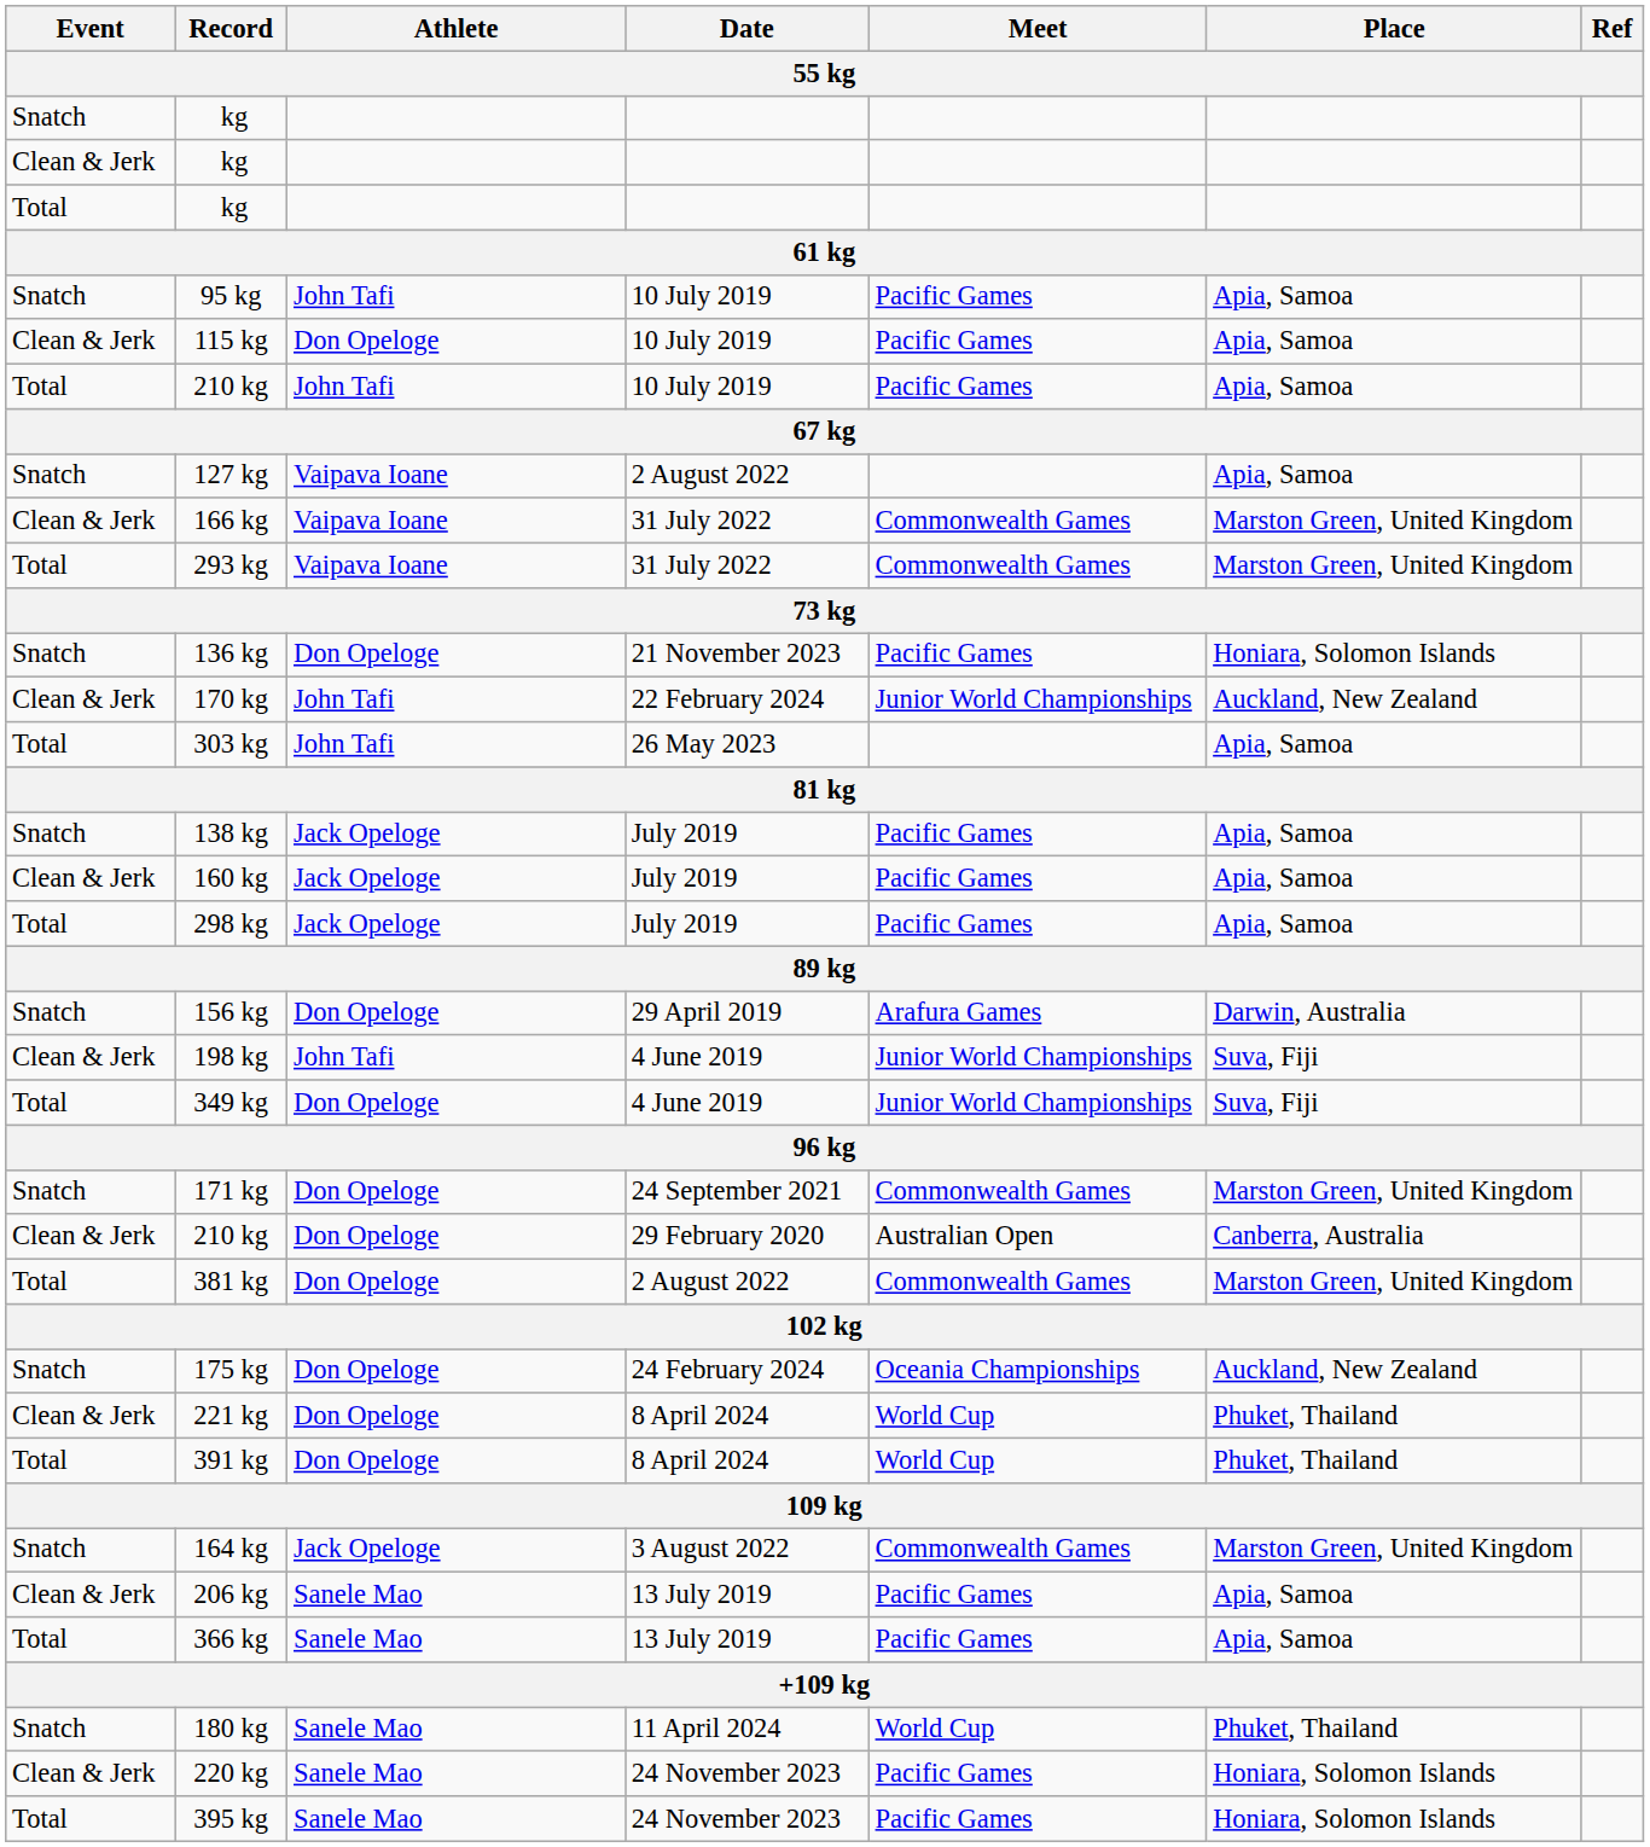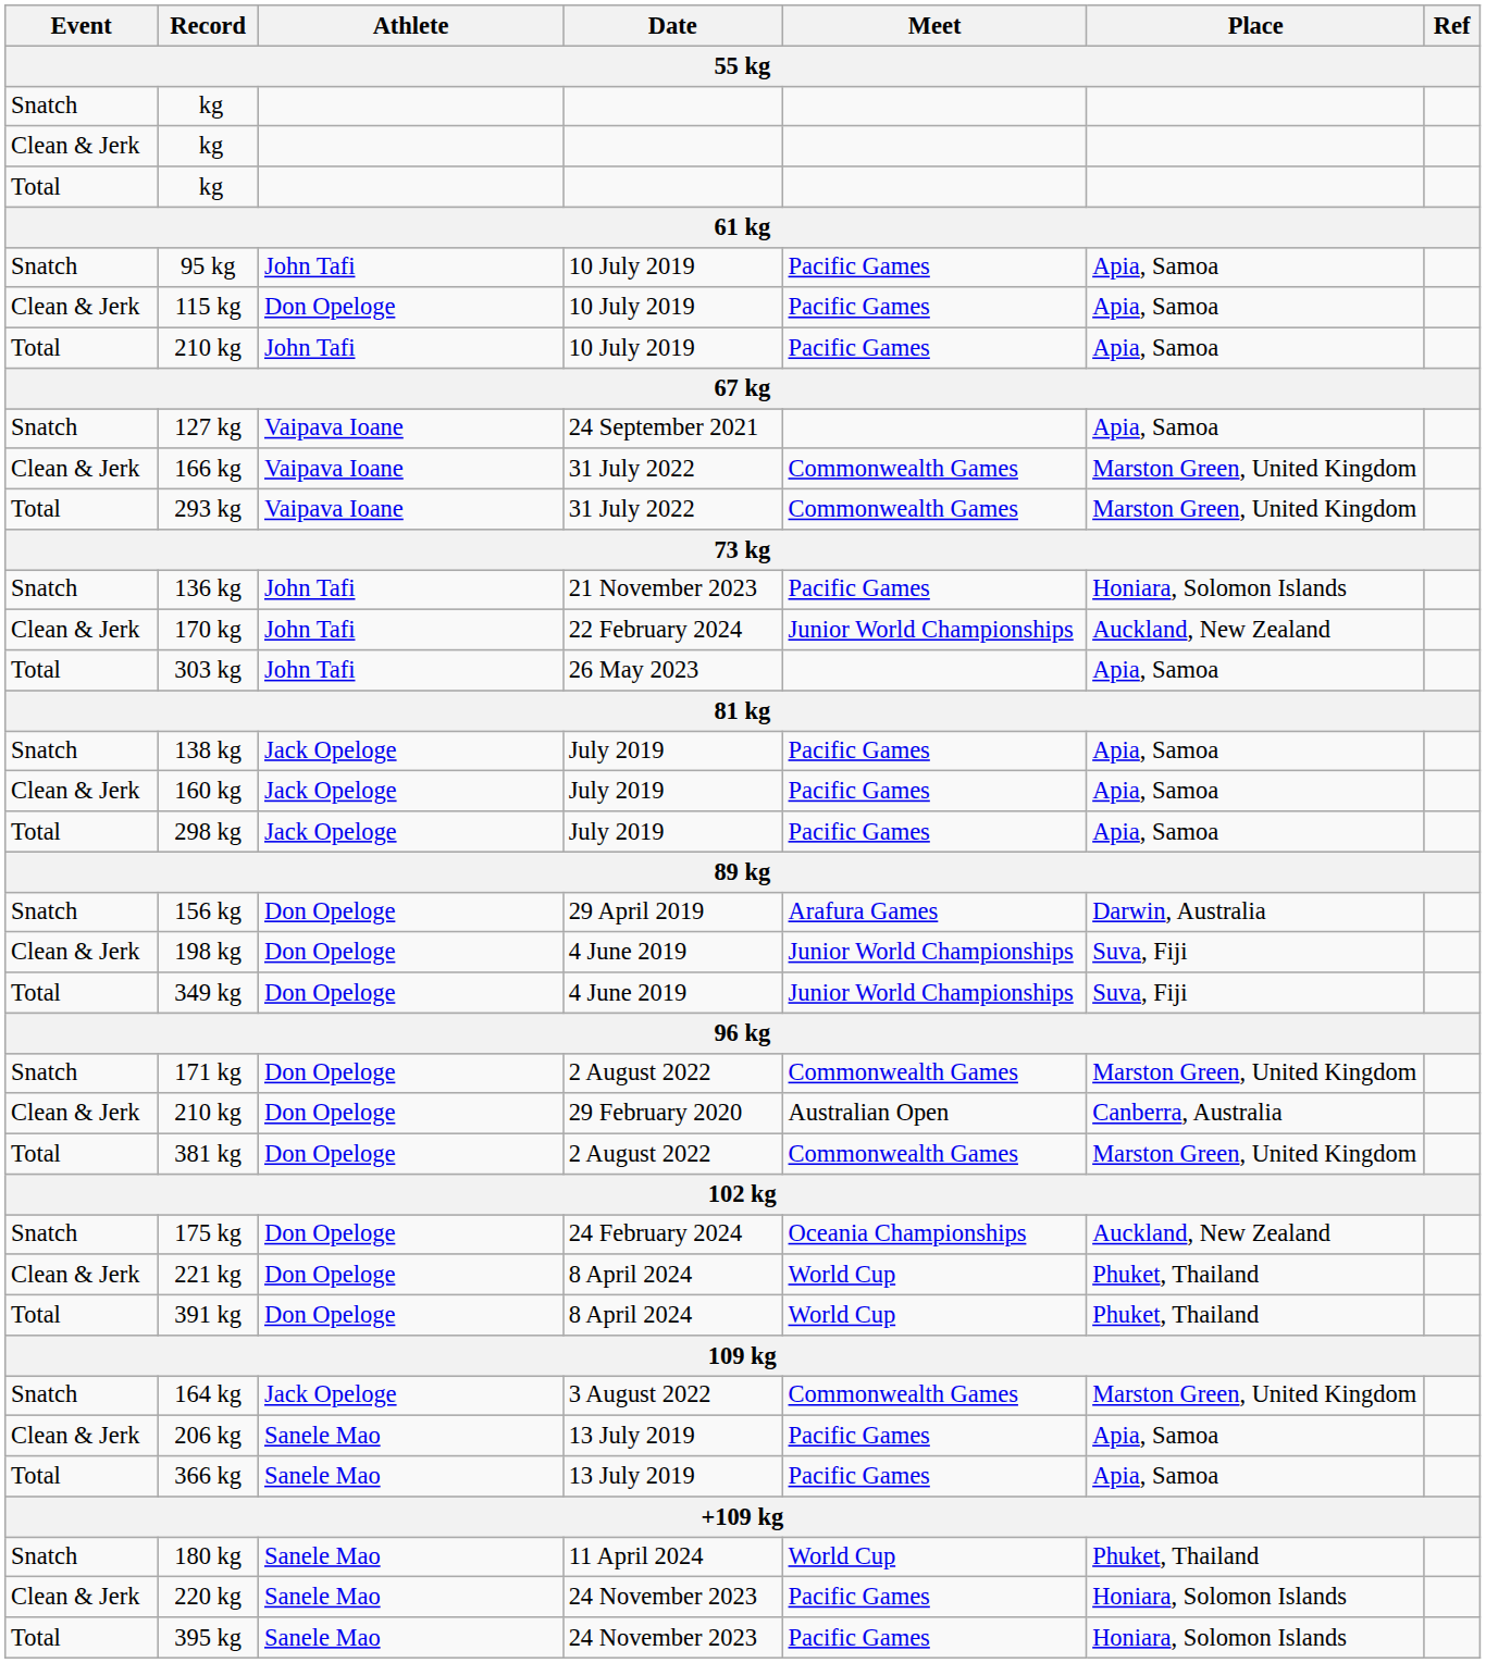 <table class="wikitable" style="font-size:90%;">
 <tr>
 <th width=9%>Event</th>
 <th width=6%>Record</th>
 <th width=18%>Athlete</th>
 <th width=13%>Date</th>
 <th width=18%>Meet</th>
 <th width=20%>Place</th>
 <th width=3%>Ref</th>
 </tr>
 <tr bgcolor="#DDDDDD">
 <th colspan=7>55 kg</th>
 </tr>
 <tr>
 <td>Snatch</td>
 <td align="center"> kg</td>
 <td></td>
 <td></td>
 <td></td>
 <td></td>
 <td></td>
 </tr>
 <tr>
 <td>Clean & Jerk</td>
 <td align="center"> kg</td>
 <td></td>
 <td></td>
 <td></td>
 <td></td>
 <td></td>
 </tr>
 <tr>
 <td>Total</td>
 <td align="center"> kg</td>
 <td></td>
 <td></td>
 <td></td>
 <td></td>
 <td></td>
 </tr>
 <tr bgcolor="#DDDDDD">
 <th colspan=7>61 kg</th>
 </tr>
 <tr>
 <td>Snatch</td>
 <td align="center">95 kg</td>
 <td><a href='#'>John Tafi</a></td>
 <td>10 July 2019</td>
 <td><a href='#'>Pacific Games</a></td>
 <td><a href='#'>Apia</a>, Samoa</td>
 <td></td>
 </tr>
 <tr>
 <td>Clean & Jerk</td>
 <td align="center">115 kg</td>
 <td><a href='#'>Don Opeloge</a></td>
 <td>10 July 2019</td>
 <td><a href='#'>Pacific Games</a></td>
 <td><a href='#'>Apia</a>, Samoa</td>
 <td></td>
 </tr>
 <tr>
 <td>Total</td>
 <td align="center">210 kg</td>
 <td><a href='#'>John Tafi</a></td>
 <td>10 July 2019</td>
 <td><a href='#'>Pacific Games</a></td>
 <td><a href='#'>Apia</a>, Samoa</td>
 <td></td>
 </tr>
 <tr bgcolor="#DDDDDD">
 <th colspan=7>67 kg</th>
 </tr>
 <tr>
 <td>Snatch</td>
 <td align="center">127 kg</td>
 <td><a href='#'>Vaipava Ioane</a></td>
-<td>2 August 2022</td>
+<td>24 September 2021</td>
 <td></td>
 <td><a href='#'>Apia</a>, Samoa</td>
 <td></td>
 </tr>
 <tr>
 <td>Clean & Jerk</td>
 <td align="center">166 kg</td>
 <td><a href='#'>Vaipava Ioane</a></td>
 <td>31 July 2022</td>
 <td><a href='#'>Commonwealth Games</a></td>
 <td><a href='#'>Marston Green</a>, United Kingdom</td>
 <td></td>
 </tr>
 <tr>
 <td>Total</td>
 <td align="center">293 kg</td>
 <td><a href='#'>Vaipava Ioane</a></td>
 <td>31 July 2022</td>
 <td><a href='#'>Commonwealth Games</a></td>
 <td><a href='#'>Marston Green</a>, United Kingdom</td>
 <td></td>
 </tr>
 <tr bgcolor="#DDDDDD">
 <th colspan=7>73 kg</th>
 </tr>
 <tr>
 <td>Snatch</td>
 <td align=center>136 kg</td>
-<td><a href='#'>Don Opeloge</a></td>
+<td><a href='#'>John Tafi</a></td>
 <td>21 November 2023</td>
 <td><a href='#'>Pacific Games</a></td>
 <td><a href='#'>Honiara</a>, Solomon Islands</td>
 <td></td>
 </tr>
 <tr>
 <td>Clean & Jerk</td>
 <td align=center>170 kg</td>
 <td><a href='#'>John Tafi</a></td>
 <td>22 February 2024</td>
 <td><a href='#'>Junior World Championships</a></td>
 <td><a href='#'>Auckland</a>, New Zealand</td>
 <td></td>
 </tr>
 <tr>
 <td>Total</td>
 <td align=center>303 kg</td>
 <td><a href='#'>John Tafi</a></td>
 <td>26 May 2023</td>
 <td></td>
 <td><a href='#'>Apia</a>, Samoa</td>
 <td></td>
 </tr>
 <tr bgcolor="#DDDDDD">
 <th colspan=7>81 kg</th>
 </tr>
 <tr>
 <td>Snatch</td>
 <td align="center">138 kg</td>
 <td><a href='#'>Jack Opeloge</a></td>
 <td>July 2019</td>
 <td><a href='#'>Pacific Games</a></td>
 <td><a href='#'>Apia</a>, Samoa</td>
 <td></td>
 </tr>
 <tr>
 <td>Clean & Jerk</td>
 <td align="center">160 kg</td>
 <td><a href='#'>Jack Opeloge</a></td>
 <td>July 2019</td>
 <td><a href='#'>Pacific Games</a></td>
 <td><a href='#'>Apia</a>, Samoa</td>
 <td></td>
 </tr>
 <tr>
 <td>Total</td>
 <td align="center">298 kg</td>
 <td><a href='#'>Jack Opeloge</a></td>
 <td>July 2019</td>
 <td><a href='#'>Pacific Games</a></td>
 <td><a href='#'>Apia</a>, Samoa</td>
 <td></td>
 </tr>
 <tr bgcolor="#DDDDDD">
 <th colspan=7>89 kg</th>
 </tr>
 <tr>
 <td>Snatch</td>
 <td align="center">156 kg</td>
 <td><a href='#'>Don Opeloge</a></td>
 <td>29 April 2019</td>
 <td><a href='#'>Arafura Games</a></td>
 <td><a href='#'>Darwin</a>, Australia</td>
 <td></td>
 </tr>
 <tr>
 <td>Clean & Jerk</td>
 <td align="center">198 kg</td>
-<td><a href='#'>John Tafi</a></td>
+<td><a href='#'>Don Opeloge</a></td>
 <td>4 June 2019</td>
 <td><a href='#'>Junior World Championships</a></td>
 <td><a href='#'>Suva</a>, Fiji</td>
 <td></td>
 </tr>
 <tr>
 <td>Total</td>
 <td align="center">349 kg</td>
 <td><a href='#'>Don Opeloge</a></td>
 <td>4 June 2019</td>
 <td><a href='#'>Junior World Championships</a></td>
 <td><a href='#'>Suva</a>, Fiji</td>
 <td></td>
 </tr>
 <tr bgcolor="#DDDDDD">
 <th colspan=8>96 kg</th>
 </tr>
 <tr>
 <td>Snatch</td>
 <td align="center">171 kg</td>
 <td><a href='#'>Don Opeloge</a></td>
-<td>24 September 2021</td>
+<td>2 August 2022</td>
 <td><a href='#'>Commonwealth Games</a></td>
 <td><a href='#'>Marston Green</a>, United Kingdom</td>
 <td></td>
 </tr>
 <tr>
 <td>Clean & Jerk</td>
 <td align="center">210 kg</td>
 <td><a href='#'>Don Opeloge</a></td>
 <td>29 February 2020</td>
 <td>Australian Open</td>
 <td><a href='#'>Canberra</a>, Australia</td>
 <td></td>
 </tr>
 <tr>
 <td>Total</td>
 <td align="center">381 kg</td>
 <td><a href='#'>Don Opeloge</a></td>
 <td>2 August 2022</td>
 <td><a href='#'>Commonwealth Games</a></td>
 <td><a href='#'>Marston Green</a>, United Kingdom</td>
 <td></td>
 </tr>
 <tr bgcolor="#DDDDDD">
 <th colspan=7>102 kg</th>
 </tr>
 <tr>
 <td>Snatch</td>
 <td align=center>175 kg</td>
 <td><a href='#'>Don Opeloge</a></td>
 <td>24 February 2024</td>
 <td><a href='#'>Oceania Championships</a></td>
 <td><a href='#'>Auckland</a>, New Zealand</td>
 <td></td>
 </tr>
 <tr>
 <td>Clean & Jerk</td>
 <td align=center>221 kg</td>
 <td><a href='#'>Don Opeloge</a></td>
 <td>8 April 2024</td>
 <td><a href='#'>World Cup</a></td>
 <td><a href='#'>Phuket</a>, Thailand</td>
 <td></td>
 </tr>
 <tr>
 <td>Total</td>
 <td align=center>391 kg</td>
 <td><a href='#'>Don Opeloge</a></td>
 <td>8 April 2024</td>
 <td><a href='#'>World Cup</a></td>
 <td><a href='#'>Phuket</a>, Thailand</td>
 <td></td>
 </tr>
 <tr bgcolor="#DDDDDD">
 <th colspan=7>109 kg</th>
 </tr>
 <tr>
 <td>Snatch</td>
 <td align="center">164 kg</td>
 <td><a href='#'>Jack Opeloge</a></td>
 <td>3 August 2022</td>
 <td><a href='#'>Commonwealth Games</a></td>
 <td><a href='#'>Marston Green</a>, United Kingdom</td>
 <td></td>
 </tr>
 <tr>
 <td>Clean & Jerk</td>
 <td align="center">206 kg</td>
 <td><a href='#'>Sanele Mao</a></td>
 <td>13 July 2019</td>
 <td><a href='#'>Pacific Games</a></td>
 <td><a href='#'>Apia</a>, Samoa</td>
 <td></td>
 </tr>
 <tr>
 <td>Total</td>
 <td align="center">366 kg</td>
 <td><a href='#'>Sanele Mao</a></td>
 <td>13 July 2019</td>
 <td><a href='#'>Pacific Games</a></td>
 <td><a href='#'>Apia</a>, Samoa</td>
 <td></td>
 </tr>
 <tr bgcolor="#DDDDDD">
 <th colspan=8>+109 kg</th>
 </tr>
 <tr>
 <td>Snatch</td>
 <td align="center">180 kg</td>
 <td><a href='#'>Sanele Mao</a></td>
 <td>11 April 2024</td>
 <td><a href='#'>World Cup</a></td>
 <td><a href='#'>Phuket</a>, Thailand</td>
 <td></td>
 </tr>
 <tr>
 <td>Clean & Jerk</td>
 <td align="center">220 kg</td>
 <td><a href='#'>Sanele Mao</a></td>
 <td>24 November 2023</td>
 <td><a href='#'>Pacific Games</a></td>
 <td><a href='#'>Honiara</a>, Solomon Islands</td>
 <td></td>
 </tr>
 <tr>
 <td>Total</td>
 <td align="center">395 kg</td>
 <td><a href='#'>Sanele Mao</a></td>
 <td>24 November 2023</td>
 <td><a href='#'>Pacific Games</a></td>
 <td><a href='#'>Honiara</a>, Solomon Islands</td>
 <td></td>
 </tr>
 </table>
